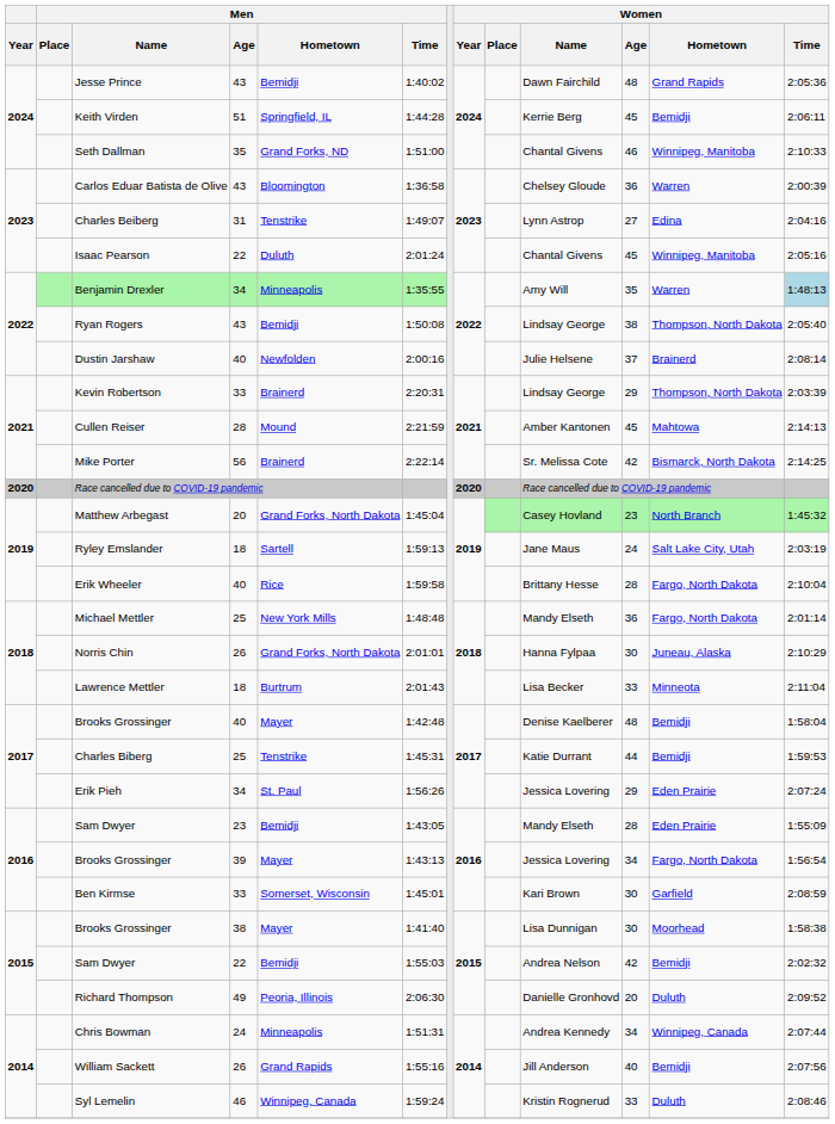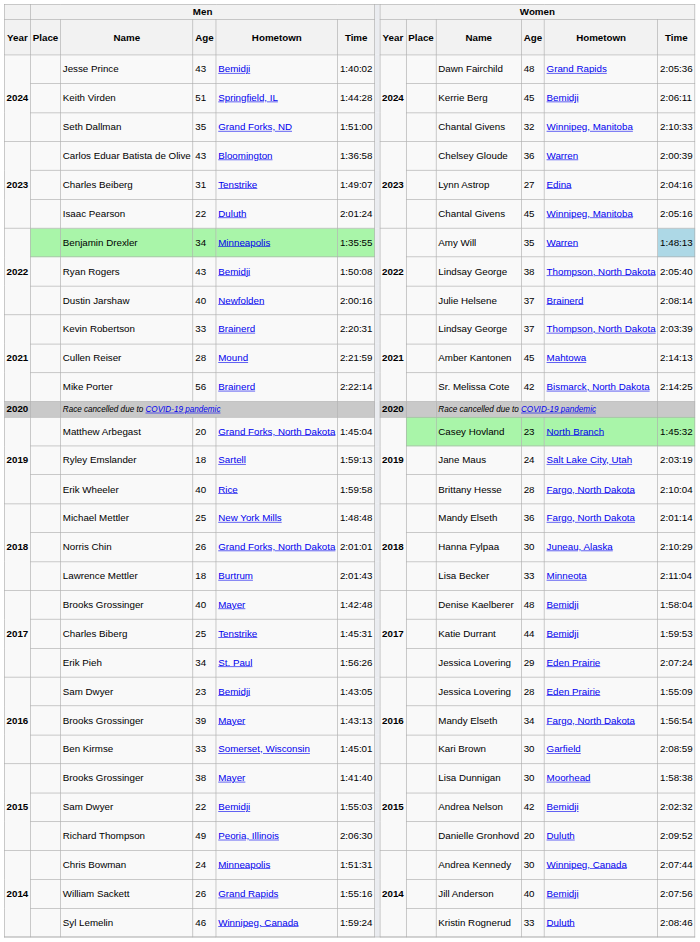 <table class="wikitable sortable" style="font-size=95%;">
 <tr>
 <th colspan=1></th>
 <th colspan=5>Men</th>
 <th colspan=1 style="border:none; background:#eaecf0;"></th>
 <th colspan=6>Women</th>
 </tr>
 <tr>
 <th>Year</th>
 <th scope="col" height="50px">Place</th>
 <th>Name</th>
 <th>Age</th>
 <th>Hometown</th>
 <th>Time</th>
 <th scope="col" class="unsortable" width="1px" style="border:none; background:#eaecf0;"></th>
 <th>Year</th>
 <th>Place</th>
 <th>Name</th>
 <th>Age</th>
 <th>Hometown</th>
 <th>Time</th>
 </tr>
 <tr>
 <td rowspan=3><strong>2024</strong></td>
 <td style="text-align:center;height:40px"></td>
 <td data-sort-value="Prince, Jesse">Jesse Prince</td>
 <td>43</td>
 <td><a href='#'>Bemidji</a></td>
 <td>1:40:02</td>
 <td style="border:none; background:#eaecf0;"></td>
 <td rowspan=3><strong>2024</strong></td>
 <td style="text-align:center;height:40px"></td>
 <td data-sort-value="Fairchild, Dawn">Dawn Fairchild</td>
 <td>48</td>
 <td><a href='#'>Grand Rapids</a></td>
 <td>2:05:36</td>
 </tr>
 <tr>
 <td style="text-align:center;height:40px"></td>
 <td data-sort-value="Virden, Keith">Keith Virden</td>
 <td>51</td>
 <td><a href='#'>Springfield, IL</a></td>
 <td>1:44:28</td>
 <td style="border:none; background:#eaecf0;"></td>
 <td style="text-align:center;height:40px"></td>
 <td data-sort-value="Berg, Kerrie">Kerrie Berg</td>
 <td>45</td>
 <td><a href='#'>Bemidji</a></td>
 <td>2:06:11</td>
 </tr>
 <tr>
 <td style="text-align:center;height:40px"></td>
 <td data-sort-value="Dallman, Seth">Seth Dallman</td>
 <td>35</td>
 <td><a href='#'>Grand Forks, ND</a></td>
 <td>1:51:00</td>
 <td style="border:none; background:#eaecf0;"></td>
 <td style="text-align:center;height:40px"></td>
 <td data-sort-value="Givens, Chantal">Chantal Givens</td>
-<td>46</td>
+<td>32</td>
 <td><a href='#'>Winnipeg, Manitoba</a></td>
 <td>2:10:33</td>
 </tr>
 <tr>
 <td rowspan=3><strong>2023</strong></td>
 <td style="text-align:center;height:40px"></td>
 <td data-sort-value="Eduar Batista de Olive, Carlos">Carlos Eduar Batista de Olive</td>
 <td>43</td>
 <td><a href='#'>Bloomington</a></td>
 <td>1:36:58</td>
 <td style="border:none; background:#eaecf0;"></td>
 <td rowspan=3><strong>2023</strong></td>
 <td style="text-align:center;height:40px"></td>
 <td data-sort-value="Gloude, Chelsey">Chelsey Gloude</td>
 <td>36</td>
 <td><a href='#'>Warren</a></td>
 <td>2:00:39</td>
 </tr>
 <tr>
 <td style="text-align:center;height:40px"></td>
 <td data-sort-value="Beiberg, Charles">Charles Beiberg</td>
 <td>31</td>
 <td><a href='#'>Tenstrike</a></td>
 <td>1:49:07</td>
 <td style="border:none; background:#eaecf0;"></td>
 <td style="text-align:center;height:40px"></td>
 <td data-sort-value="Astrop, Lynn">Lynn Astrop</td>
 <td>27</td>
 <td><a href='#'>Edina</a></td>
 <td>2:04:16</td>
 </tr>
 <tr>
 <td style="text-align:center;height:40px"></td>
 <td data-sort-value="Pearson, Isaac">Isaac Pearson</td>
 <td>22</td>
 <td><a href='#'>Duluth</a></td>
 <td>2:01:24</td>
 <td style="border:none; background:#eaecf0;"></td>
 <td style="text-align:center;height:40px"></td>
 <td data-sort-value="Givens, Chantal">Chantal Givens</td>
 <td>45</td>
 <td><a href='#'>Winnipeg, Manitoba</a></td>
 <td>2:05:16</td>
 </tr>
 <tr>
 <td rowspan=3><strong>2022</strong></td>
 <td style="text-align:center;height:40px" bgcolor=#A9F5A9></td>
 <td data-sort-value="Drexler, Benjamin" bgcolor=#A9F5A9>Benjamin Drexler</td>
 <td bgcolor=#A9F5A9>34</td>
 <td bgcolor=#A9F5A9><a href='#'>Minneapolis</a></td>
 <td bgcolor=#A9F5A9>1:35:55</td>
 <td style="border:none; background:#eaecf0;"></td>
 <td rowspan=3><strong>2022</strong></td>
 <td style="text-align:center;height:40px"></td>
 <td data-sort-value="Will, Amy">Amy Will</td>
 <td>35</td>
 <td><a href='#'>Warren</a></td>
 <td style="background: lightblue;">1:48:13</td>
 </tr>
 <tr>
 <td style="text-align:center;height:40px"></td>
 <td data-sort-value="Rogers, Ryan">Ryan Rogers</td>
 <td>43</td>
 <td><a href='#'>Bemidji</a></td>
 <td>1:50:08</td>
 <td style="border:none; background:#eaecf0;"></td>
 <td style="text-align:center;height:40px"></td>
 <td data-sort-value="George, Lindsay">Lindsay George</td>
 <td>38</td>
 <td><a href='#'>Thompson, North Dakota</a></td>
 <td>2:05:40</td>
 </tr>
 <tr>
 <td style="text-align:center;height:40px"></td>
 <td data-sort-value="Jarshaw, Dustin">Dustin Jarshaw</td>
 <td>40</td>
 <td><a href='#'>Newfolden</a></td>
 <td>2:00:16</td>
 <td style="border:none; background:#eaecf0;"></td>
 <td style="text-align:center;height:40px"></td>
 <td data-sort-value="Helsene, Julie">Julie Helsene</td>
 <td>37</td>
 <td><a href='#'>Brainerd</a></td>
 <td>2:08:14</td>
 </tr>
 <tr>
 <td rowspan=3><strong>2021</strong></td>
 <td style="text-align:center;height:40px"></td>
 <td data-sort-value="Robertson, Kevin">Kevin Robertson</td>
 <td>33</td>
 <td><a href='#'>Brainerd</a></td>
 <td>2:20:31</td>
 <td style="border:none; background:#eaecf0;"></td>
 <td rowspan=3><strong>2021</strong></td>
 <td style="text-align:center;height:40px"></td>
 <td data-sort-value="George, Lindsay">Lindsay George</td>
-<td>29</td>
+<td>37</td>
 <td><a href='#'>Thompson, North Dakota</a></td>
 <td>2:03:39</td>
 </tr>
 <tr>
 <td style="text-align:center;height:40px"></td>
 <td data-sort-value="Reiser, Cullen">Cullen Reiser</td>
 <td>28</td>
 <td><a href='#'>Mound</a></td>
 <td>2:21:59</td>
 <td style="border:none; background:#eaecf0;"></td>
 <td style="text-align:center;height:40px"></td>
 <td data-sort-value="Kantonen, Amber">Amber Kantonen</td>
 <td>45</td>
 <td><a href='#'>Mahtowa</a></td>
 <td>2:14:13</td>
 </tr>
 <tr>
 <td style="text-align:center;height:40px"></td>
 <td data-sort-value="Porter, Mike">Mike Porter</td>
 <td>56</td>
 <td><a href='#'>Brainerd</a></td>
 <td>2:22:14</td>
 <td style="border:none; background:#eaecf0;"></td>
 <td style="text-align:center;height:40px"></td>
 <td data-sort-value="Cote, Sr. Melissa">Sr. Melissa Cote</td>
 <td>42</td>
 <td><a href='#'>Bismarck, North Dakota</a></td>
 <td>2:14:25</td>
 </tr>
 <tr>
 <td bgcolor=#c9c9c9><strong>2020</strong></td>
 <td bgcolor=#c9c9c9 data-sort-value="ZZZ"></td>
 <td colspan=3 bgcolor=#c9c9c9 data-sort-value="ZZZ"><small><em>Race cancelled due to <a href='#'>COVID-19 pandemic</a></em></small></td>
 <td data-sort-value="99:99:99" bgcolor=#c9c9c9></td>
 <td style="border:none; background:#eaecf0;"></td>
 <td bgcolor=#c9c9c9><strong>2020</strong></td>
 <td bgcolor=#c9c9c9 data-sort-value="ZZZ"></td>
 <td colspan=3 bgcolor=#c9c9c9 data-sort-value="ZZZ"><small><em>Race cancelled due to <a href='#'>COVID-19 pandemic</a></em></small></td>
 <td data-sort-value="99:99:99" bgcolor=#c9c9c9></td>
 </tr>
 <tr>
 <td rowspan=3><strong>2019</strong></td>
 <td style="text-align:center;height:40px"></td>
 <td data-sort-value="Arbegast, Matthew">Matthew Arbegast</td>
 <td>20</td>
 <td><a href='#'>Grand Forks, North Dakota</a></td>
 <td>1:45:04</td>
 <td style="border:none; background:#eaecf0;"></td>
 <td rowspan=3><strong>2019</strong></td>
 <td style="text-align:center;height:40px" bgcolor=#A9F5A9></td>
 <td bgcolor=#A9F5A9 data-sort-value="Hovland, Casey">Casey Hovland</td>
 <td bgcolor=#A9F5A9>23</td>
 <td bgcolor=#A9F5A9><a href='#'>North Branch</a></td>
 <td bgcolor=#A9F5A9>1:45:32</td>
 </tr>
 <tr>
 <td style="text-align:center;height:40px"></td>
 <td data-sort-value="Emslander, Ryley">Ryley Emslander</td>
 <td>18</td>
 <td><a href='#'>Sartell</a></td>
 <td>1:59:13</td>
 <td style="border:none; background:#eaecf0;"></td>
 <td style="text-align:center;height:40px"></td>
 <td data-sort-value="Maus, Jane">Jane Maus</td>
 <td>24</td>
 <td><a href='#'>Salt Lake City, Utah</a></td>
 <td>2:03:19</td>
 </tr>
 <tr>
 <td style="text-align:center;height:40px"></td>
 <td data-sort-value="Wheeler, Erik">Erik Wheeler</td>
 <td>40</td>
 <td><a href='#'>Rice</a></td>
 <td>1:59:58</td>
 <td style="border:none; background:#eaecf0;"></td>
 <td style="text-align:center;height:40px"></td>
 <td data-sort-value="Hesse, Brittany">Brittany Hesse</td>
 <td>28</td>
 <td><a href='#'>Fargo, North Dakota</a></td>
 <td>2:10:04</td>
 </tr>
 <tr>
 <td rowspan=3><strong>2018</strong></td>
 <td style="text-align:center;height:40px"></td>
 <td data-sort-value="Mettler, Michael">Michael Mettler</td>
 <td>25</td>
 <td><a href='#'>New York Mills</a></td>
 <td>1:48:48</td>
 <td style="border:none; background:#eaecf0;"></td>
 <td rowspan=3><strong>2018</strong></td>
 <td style="text-align:center;height:40px"></td>
 <td data-sort-value="Elseth, Mandy">Mandy Elseth</td>
 <td>36</td>
 <td><a href='#'>Fargo, North Dakota</a></td>
 <td>2:01:14</td>
 </tr>
 <tr>
 <td style="text-align:center;height:40px"></td>
 <td data-sort-value="Chin, Norris">Norris Chin</td>
 <td>26</td>
 <td><a href='#'>Grand Forks, North Dakota</a></td>
 <td>2:01:01</td>
 <td style="border:none; background:#eaecf0;"></td>
 <td style="text-align:center;height:40px"></td>
 <td data-sort-value="Fylpaa, Hanna">Hanna Fylpaa</td>
 <td>30</td>
 <td><a href='#'>Juneau, Alaska</a></td>
 <td>2:10:29</td>
 </tr>
 <tr>
 <td style="text-align:center;height:40px"></td>
 <td data-sort-value="Mettler, Lawrence">Lawrence Mettler</td>
 <td>18</td>
 <td><a href='#'>Burtrum</a></td>
 <td>2:01:43</td>
 <td style="border:none; background:#eaecf0;"></td>
 <td style="text-align:center;height:40px"></td>
 <td data-sort-value="Becker, Lisa">Lisa Becker</td>
 <td>33</td>
 <td><a href='#'>Minneota</a></td>
 <td>2:11:04</td>
 </tr>
 <tr>
 <td rowspan=3><strong>2017</strong></td>
 <td style="text-align:center;height:40px"></td>
 <td data-sort-value="Grossinger, Brooks">Brooks Grossinger</td>
 <td>40</td>
 <td><a href='#'>Mayer</a></td>
 <td>1:42:48</td>
 <td style="border:none; background:#eaecf0;"></td>
 <td rowspan=3><strong>2017</strong></td>
 <td style="text-align:center;height:40px"></td>
 <td data-sort-value="Kaelberer, Denise">Denise Kaelberer</td>
 <td>48</td>
 <td><a href='#'>Bemidji</a></td>
 <td>1:58:04</td>
 </tr>
 <tr>
 <td style="text-align:center;height:40px"></td>
 <td data-sort-value="Biberg, Charles">Charles Biberg</td>
 <td>25</td>
 <td><a href='#'>Tenstrike</a></td>
 <td>1:45:31</td>
 <td style="border:none; background:#eaecf0;"></td>
 <td style="text-align:center;height:40px"></td>
 <td data-sort-value="Durrant, Katie">Katie Durrant</td>
 <td>44</td>
 <td><a href='#'>Bemidji</a></td>
 <td>1:59:53</td>
 </tr>
 <tr>
 <td style="text-align:center;height:40px"></td>
 <td data-sort-value="Pieh, Erik">Erik Pieh</td>
 <td>34</td>
 <td><a href='#'>St. Paul</a></td>
 <td>1:56:26</td>
 <td style="border:none; background:#eaecf0;"></td>
 <td style="text-align:center;height:40px"></td>
 <td data-sort-value="Lovering, Jessica">Jessica Lovering</td>
 <td>29</td>
 <td><a href='#'>Eden Prairie</a></td>
 <td>2:07:24</td>
 </tr>
 <tr>
 <td rowspan=3><strong>2016</strong></td>
 <td style="text-align:center;height:40px"></td>
 <td data-sort-value="Dwyer, Sam">Sam Dwyer</td>
 <td>23</td>
 <td><a href='#'>Bemidji</a></td>
 <td>1:43:05</td>
 <td style="border:none; background:#eaecf0;"></td>
 <td rowspan=3><strong>2016</strong></td>
 <td style="text-align:center;height:40px"></td>
-<td data-sort-value="Elseth, Mandy">Mandy Elseth</td>
+<td data-sort-value="Lovering, Jessica">Jessica Lovering</td>
 <td>28</td>
 <td><a href='#'>Eden Prairie</a></td>
 <td>1:55:09</td>
 </tr>
 <tr>
 <td style="text-align:center;height:40px"></td>
 <td data-sort-value="Grossinger, Brooks">Brooks Grossinger</td>
 <td>39</td>
 <td><a href='#'>Mayer</a></td>
 <td>1:43:13</td>
 <td style="border:none; background:#eaecf0;"></td>
 <td style="text-align:center;height:40px"></td>
-<td data-sort-value="Lovering, Jessica">Jessica Lovering</td>
+<td data-sort-value="Elseth, Mandy">Mandy Elseth</td>
 <td>34</td>
 <td><a href='#'>Fargo, North Dakota</a></td>
 <td>1:56:54</td>
 </tr>
 <tr>
 <td style="text-align:center;height:40px"></td>
 <td data-sort-value="Kirmse, Ben">Ben Kirmse</td>
 <td>33</td>
 <td><a href='#'>Somerset, Wisconsin</a></td>
 <td>1:45:01</td>
 <td style="border:none; background:#eaecf0;"></td>
 <td style="text-align:center;height:40px"></td>
 <td data-sort-value="Brown, Kari">Kari Brown</td>
 <td>30</td>
 <td><a href='#'>Garfield</a></td>
 <td>2:08:59</td>
 </tr>
 <tr>
 <td rowspan=3><strong>2015</strong></td>
 <td style="text-align:center;height:40px"></td>
 <td data-sort-value="Grossinger, Brooks">Brooks Grossinger</td>
 <td>38</td>
 <td><a href='#'>Mayer</a></td>
 <td>1:41:40</td>
 <td style="border:none; background:#eaecf0;"></td>
 <td rowspan=3><strong>2015</strong></td>
 <td style="text-align:center;height:40px"></td>
 <td data-sort-value="Dunnigan, Lisa">Lisa Dunnigan</td>
 <td>30</td>
 <td><a href='#'>Moorhead</a></td>
 <td>1:58:38</td>
 </tr>
 <tr>
 <td style="text-align:center;height:40px"></td>
 <td data-sort-value="Dwyer, Sam">Sam Dwyer</td>
 <td>22</td>
 <td><a href='#'>Bemidji</a></td>
 <td>1:55:03</td>
 <td style="border:none; background:#eaecf0;"></td>
 <td style="text-align:center;height:40px"></td>
 <td data-sort-value="Nelson, Andrea">Andrea Nelson</td>
 <td>42</td>
 <td><a href='#'>Bemidji</a></td>
 <td>2:02:32</td>
 </tr>
 <tr>
 <td style="text-align:center;height:40px"></td>
 <td data-sort-value="Thompson, Richard">Richard Thompson</td>
 <td>49</td>
 <td><a href='#'>Peoria, Illinois</a></td>
 <td>2:06:30</td>
 <td style="border:none; background:#eaecf0;"></td>
 <td style="text-align:center;height:40px"></td>
 <td data-sort-value="Gronhovd, Danielle">Danielle Gronhovd</td>
 <td>20</td>
 <td><a href='#'>Duluth</a></td>
 <td>2:09:52</td>
 </tr>
 <tr>
 <td rowspan=3><strong>2014</strong></td>
 <td style="text-align:center;height:40px"></td>
 <td data-sort-value="Bowman, Chris">Chris Bowman</td>
 <td>24</td>
 <td><a href='#'>Minneapolis</a></td>
 <td>1:51:31</td>
 <td style="border:none; background:#eaecf0;"></td>
 <td rowspan=3><strong>2014</strong></td>
 <td style="text-align:center;height:40px"></td>
 <td data-sort-value="Kennedy, Andrea">Andrea Kennedy</td>
-<td>34</td>
+<td>30</td>
 <td><a href='#'>Winnipeg, Canada</a></td>
 <td>2:07:44</td>
 </tr>
 <tr>
 <td style="text-align:center;height:40px"></td>
 <td data-sort-value="Sackett, William">William Sackett</td>
 <td>26</td>
 <td><a href='#'>Grand Rapids</a></td>
 <td>1:55:16</td>
 <td style="border:none; background:#eaecf0;"></td>
 <td style="text-align:center;height:40px"></td>
 <td data-sort-value="Anderson, Jill">Jill Anderson</td>
 <td>40</td>
 <td><a href='#'>Bemidji</a></td>
 <td>2:07:56</td>
 </tr>
 <tr>
 <td style="text-align:center;height:40px"></td>
 <td data-sort-value="Lemelin, Syl">Syl Lemelin</td>
 <td>46</td>
 <td><a href='#'>Winnipeg, Canada</a></td>
 <td>1:59:24</td>
 <td style="border:none; background:#eaecf0;"></td>
 <td style="text-align:center;height:40px"></td>
 <td data-sort-value="Rognerud, Kristin">Kristin Rognerud</td>
 <td>33</td>
 <td><a href='#'>Duluth</a></td>
 <td>2:08:46</td>
 </tr>
 <tr>
 </tr>
 </table>
